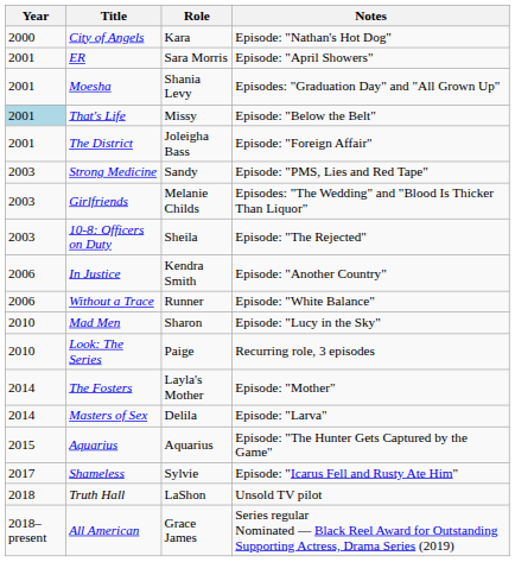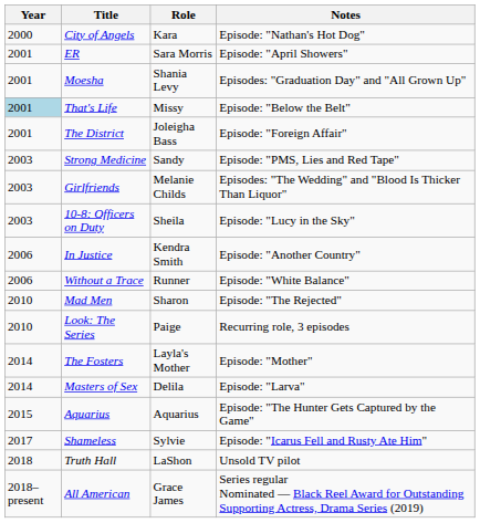 <table class="wikitable sortable">
 <tr>
 <th>Year</th>
 <th>Title</th>
 <th>Role</th>
 <th class="unsortable">Notes</th>
 </tr>
 <tr>
 <td>2000</td>
 <td><em><a href='#'>City of Angels</a></em></td>
 <td>Kara</td>
 <td>Episode: "Nathan's Hot Dog"</td>
 </tr>
 <tr>
 <td>2001</td>
 <td><em><a href='#'>ER</a></em></td>
 <td>Sara Morris</td>
 <td>Episode: "April Showers"</td>
 </tr>
 <tr>
 <td>2001</td>
 <td><em><a href='#'>Moesha</a></em></td>
 <td>Shania Levy</td>
 <td>Episodes: "Graduation Day" and "All Grown Up"</td>
 </tr>
 <tr>
 <td style="background: lightblue;">2001</td>
 <td><em><a href='#'>That's Life</a></em></td>
 <td>Missy</td>
 <td>Episode: "Below the Belt"</td>
 </tr>
 <tr>
 <td>2001</td>
 <td><em><a href='#'>The District</a></em></td>
 <td>Joleigha Bass</td>
 <td>Episode: "Foreign Affair"</td>
 </tr>
 <tr>
 <td>2003</td>
 <td><em><a href='#'>Strong Medicine</a></em></td>
 <td>Sandy</td>
 <td>Episode: "PMS, Lies and Red Tape"</td>
 </tr>
 <tr>
 <td>2003</td>
 <td><em><a href='#'>Girlfriends</a></em></td>
 <td>Melanie Childs</td>
 <td>Episodes: "The Wedding" and "Blood Is Thicker Than Liquor"</td>
 </tr>
 <tr>
 <td>2003</td>
 <td><em><a href='#'>10-8: Officers on Duty</a></em></td>
 <td>Sheila</td>
-<td>Episode: "The Rejected"</td>
+<td>Episode: "Lucy in the Sky"</td>
 </tr>
 <tr>
 <td>2006</td>
 <td><em><a href='#'>In Justice</a></em></td>
 <td>Kendra Smith</td>
 <td>Episode: "Another Country"</td>
 </tr>
 <tr>
 <td>2006</td>
 <td><em><a href='#'>Without a Trace</a></em></td>
 <td>Runner</td>
 <td>Episode: "White Balance"</td>
 </tr>
 <tr>
 <td>2010</td>
 <td><em><a href='#'>Mad Men</a></em></td>
 <td>Sharon</td>
-<td>Episode: "Lucy in the Sky"</td>
+<td>Episode: "The Rejected"</td>
 </tr>
 <tr>
 <td>2010</td>
 <td><em><a href='#'>Look: The Series</a></em></td>
 <td>Paige</td>
 <td>Recurring role, 3 episodes</td>
 </tr>
 <tr>
 <td>2014</td>
 <td><em><a href='#'>The Fosters</a></em></td>
 <td>Layla's Mother</td>
 <td>Episode: "Mother"</td>
 </tr>
 <tr>
 <td>2014</td>
 <td><em><a href='#'>Masters of Sex</a> </em></td>
 <td>Delila</td>
 <td>Episode: "Larva"</td>
 </tr>
 <tr>
 <td>2015</td>
 <td><em><a href='#'>Aquarius</a></em></td>
 <td>Aquarius</td>
 <td>Episode: "The Hunter Gets Captured by the Game"</td>
 </tr>
 <tr>
 <td>2017</td>
 <td><em><a href='#'>Shameless</a></em></td>
 <td>Sylvie</td>
 <td>Episode: "<a href='#'>Icarus Fell and Rusty Ate Him</a>"</td>
 </tr>
 <tr>
 <td>2018</td>
 <td><em>Truth Hall</em></td>
 <td>LaShon</td>
 <td>Unsold TV pilot</td>
 </tr>
 <tr>
 <td>2018–present</td>
 <td><em><a href='#'>All American</a></em></td>
 <td>Grace James</td>
 <td>Series regular<br>Nominated — <a href='#'>Black Reel Award for Outstanding Supporting Actress, Drama Series</a> (2019)</td>
 </tr>
 </table>
